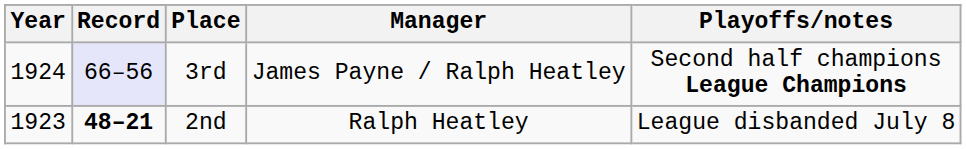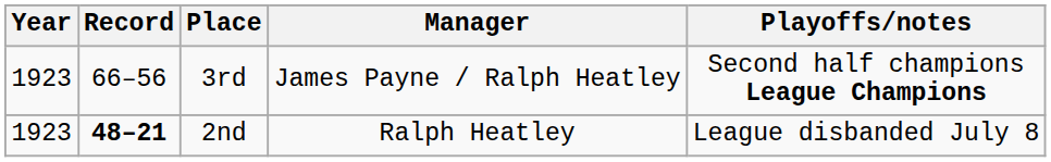 <table class="wikitable" style="text-align:center; font-size: 95%;">
 <tr>
 <th>Year</th>
 <th>Record</th>
 <th>Place</th>
 <th>Manager</th>
 <th>Playoffs/notes</th>
 </tr>
 <tr align=center>
-<td>1924</td>
-<td style="background: lavender;">66–56</td>
+<td>1923</td>
+<td>66–56</td>
 <td>3rd</td>
 <td>James Payne / Ralph Heatley</td>
 <td>Second half champions<br> <strong>League Champions</strong></td>
 </tr>
 <tr align=center>
 <td>1923</td>
 <td><strong>48–21</strong></td>
 <td>2nd</td>
 <td>Ralph Heatley</td>
 <td>League disbanded July 8</td>
 </tr>
 </table>
